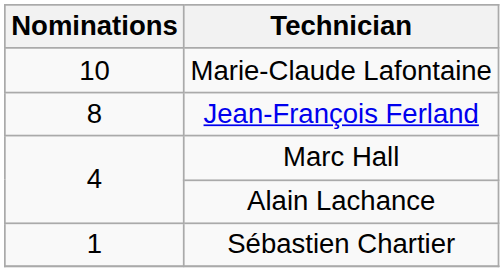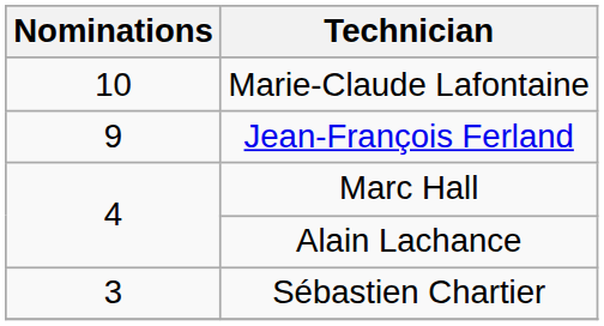 <table class="wikitable" style="text-align:center;">
 <tr>
 <th scope="col" width="10">Nominations</th>
 <th scope="col" align="center">Technician</th>
 </tr>
 <tr>
 <td rowspan="1" style="text-align:center;">10</td>
 <td>Marie-Claude Lafontaine</td>
 </tr>
 <tr>
-<td rowspan="1" style="text-align:center;">8</td>
+<td rowspan="1" style="text-align:center;">9</td>
 <td><a href='#'>Jean-François Ferland</a></td>
 </tr>
 <tr>
 <td rowspan="2" style="text-align:center;">4</td>
 <td>Marc Hall</td>
 </tr>
 <tr>
 <td>Alain Lachance</td>
 </tr>
 <tr>
-<td rowspan="1" style="text-align:center;">1</td>
+<td rowspan="1" style="text-align:center;">3</td>
 <td>Sébastien Chartier</td>
 </tr>
 <tr>
 </tr>
 </table>
